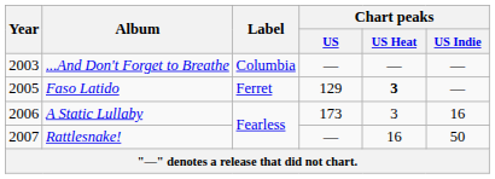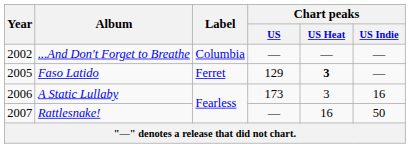 <table class="wikitable">
 <tr>
 <th rowspan="2">Year</th>
 <th rowspan="2">Album</th>
 <th rowspan="2">Label</th>
 <th colspan="3">Chart peaks</th>
 </tr>
 <tr>
 <th width="60"><small><a href='#'>US</a></small><br></th>
 <th width="60"><small><a href='#'>US Heat</a></small><br></th>
 <th width="60"><small><a href='#'>US Indie</a></small><br></th>
 </tr>
 <tr>
-<td>2003</td>
+<td>2002</td>
 <td><em><a href='#'>...And Don't Forget to Breathe</a></em></td>
 <td><a href='#'>Columbia</a></td>
 <td align="center">—</td>
 <td align="center">—</td>
 <td align="center">—</td>
 </tr>
 <tr>
 <td>2005</td>
 <td><em><a href='#'>Faso Latido</a></em></td>
 <td><a href='#'>Ferret</a></td>
 <td align="center">129</td>
 <td align="center"><strong>3</strong></td>
 <td align="center">—</td>
 </tr>
 <tr>
 <td>2006</td>
 <td><em><a href='#'>A Static Lullaby</a></em></td>
 <td rowspan="2"><a href='#'>Fearless</a></td>
 <td align="center">173</td>
 <td align="center">3</td>
 <td align="center">16</td>
 </tr>
 <tr>
 <td>2007</td>
 <td><em><a href='#'>Rattlesnake!</a></em></td>
 <td align="center">—</td>
 <td align="center">16</td>
 <td align="center">50</td>
 </tr>
 <tr>
 <th colspan="10"><small>"—" denotes a release that did not chart.</small></th>
 </tr>
 </table>
